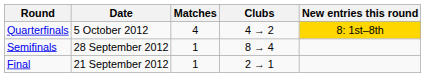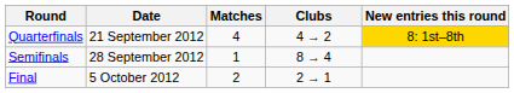 <table class="wikitable" style="text-align:left; font-size:90%;">
 <tr>
 <th>Round</th>
 <th>Date</th>
 <th>Matches</th>
 <th width=100>Clubs</th>
 <th>New entries this round</th>
 </tr>
 <tr>
 <td><a href='#'>Quarterfinals</a></td>
-<td>5 October 2012</td>
+<td>21 September 2012</td>
 <td align=center>4</td>
 <td align=center>4 → 2</td>
 <td align=center style="background: gold;">8: 1st–8th</td>
 </tr>
 <tr>
 <td><a href='#'>Semifinals</a></td>
 <td>28 September 2012</td>
 <td align=center>1</td>
 <td align=center>8 → 4</td>
 <td></td>
 </tr>
 <tr>
 <td><a href='#'>Final</a></td>
-<td>21 September 2012</td>
-<td align=center>1</td>
+<td>5 October 2012</td>
+<td align=center>2</td>
 <td align=center>2 → 1</td>
 <td></td>
 </tr>
 </table>
